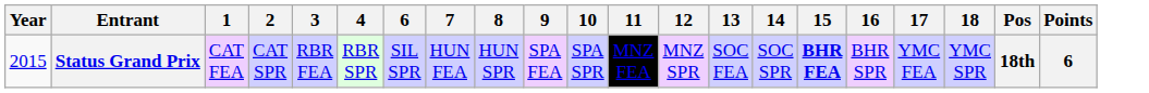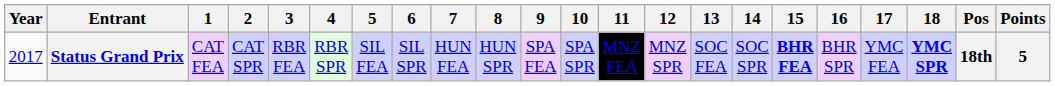 <table class="wikitable" style="text-align:center; font-size:85%">
 <tr>
 <th>Year</th>
 <th>Entrant</th>
 <th>1</th>
 <th>2</th>
 <th>3</th>
 <th>4</th>
+<th>5</th>
 <th>6</th>
 <th>7</th>
 <th>8</th>
 <th>9</th>
 <th>10</th>
 <th>11</th>
 <th>12</th>
 <th>13</th>
 <th>14</th>
 <th>15</th>
 <th>16</th>
 <th>17</th>
 <th>18</th>
 <th>Pos</th>
 <th>Points</th>
 </tr>
 <tr>
-<td><a href='#'>2015</a></td>
+<td><a href='#'>2017</a></td>
 <th nowrap><a href='#'>Status Grand Prix</a></th>
 <td style="background:#EFCFFF;"><a href='#'>CAT<br>FEA</a><br></td>
 <td style="background:#CFCFFF;"><a href='#'>CAT<br>SPR</a><br></td>
 <td style="background:#CFCFFF;"><a href='#'>RBR<br>FEA</a><br></td>
 <td style="background:#DFFFDF;"><a href='#'>RBR<br>SPR</a><br></td>
+<td style="background:#CFCFFF;"><a href='#'>SIL<br>FEA</a><br></td>
 <td style="background:#CFCFFF;"><a href='#'>SIL<br>SPR</a><br></td>
 <td style="background:#CFCFFF;"><a href='#'>HUN<br>FEA</a><br></td>
 <td style="background:#CFCFFF;"><a href='#'>HUN<br>SPR</a><br></td>
 <td style="background:#EFCFFF;"><a href='#'>SPA<br>FEA</a><br></td>
 <td style="background:#CFCFFF;"><a href='#'>SPA<br>SPR</a><br></td>
 <td style="background:#000000; color:white"><a href='#'><span>MNZ<br>FEA</span></a><br></td>
 <td style="background:#EFCFFF;"><a href='#'>MNZ<br>SPR</a><br></td>
 <td style="background:#CFCFFF;"><a href='#'>SOC<br>FEA</a><br></td>
 <td style="background:#CFCFFF;"><a href='#'>SOC<br>SPR</a><br></td>
 <td style="background:#CFCFFF;"><strong><a href='#'>BHR<br>FEA</a><br></strong></td>
 <td style="background:#EFCFFF;"><a href='#'>BHR<br>SPR</a><br></td>
 <td style="background:#CFCFFF;"><a href='#'>YMC<br>FEA</a><br></td>
-<td style="background:#CFCFFF;"><a href='#'>YMC<br>SPR</a><br></td>
+<td style="background:#CFCFFF;"><strong><a href='#'>YMC<br>SPR</a><br></strong></td>
 <th>18th</th>
-<th>6</th>
+<th>5</th>
 </tr>
 </table>
